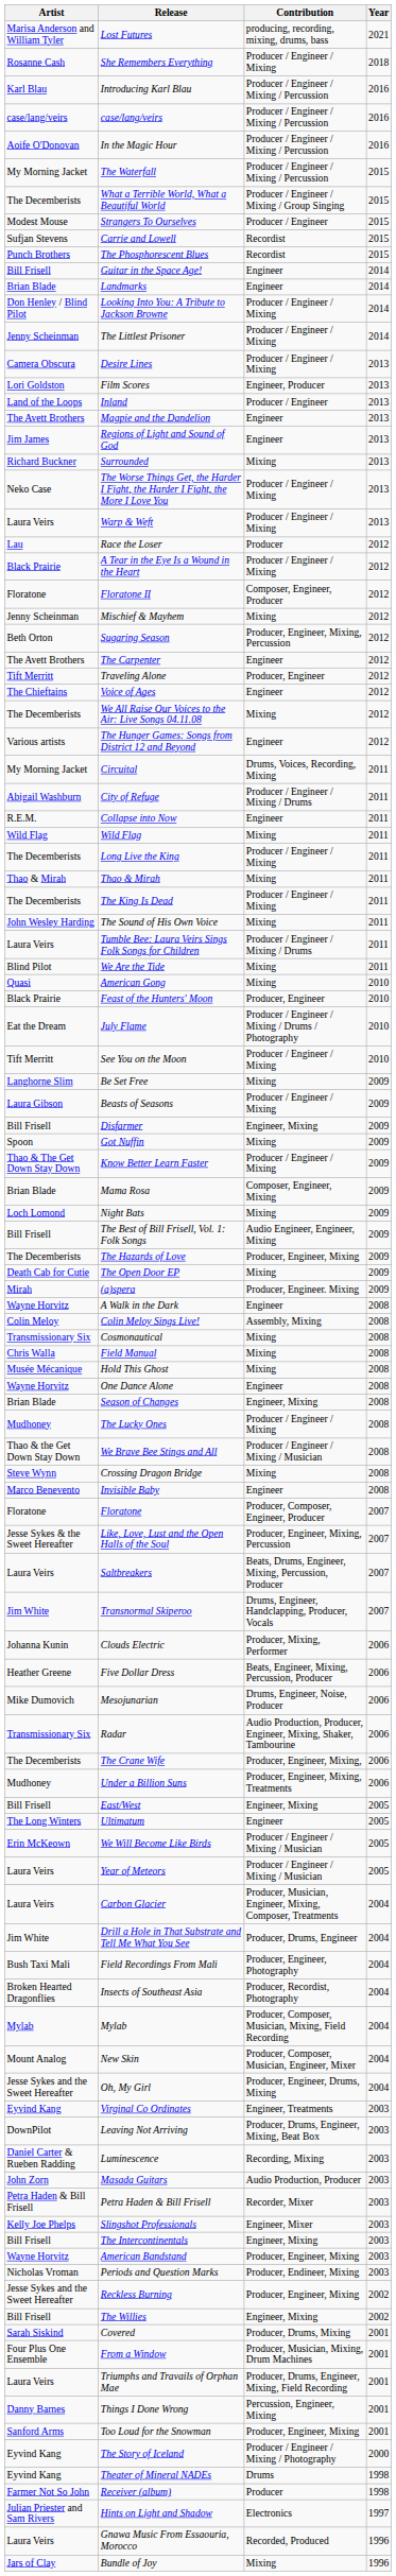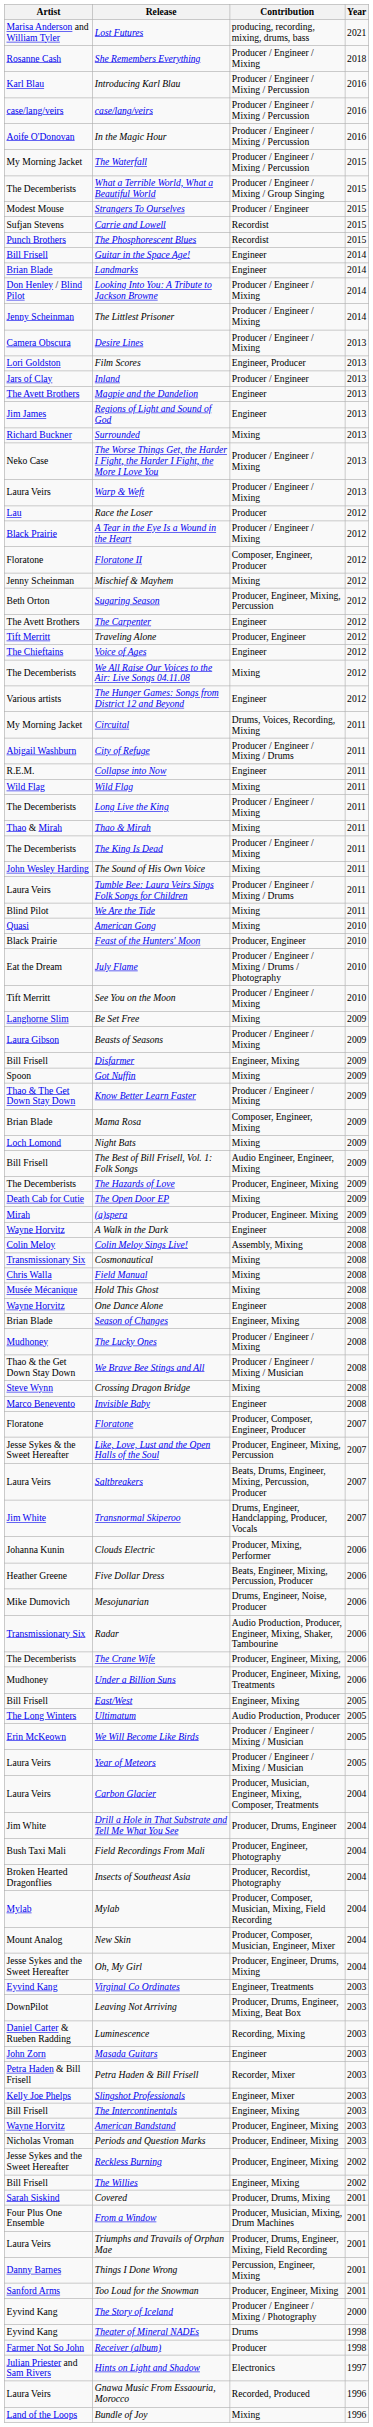 <table class="wikitable sortable">
 <tr>
 <th>Artist</th>
 <th>Release</th>
 <th>Contribution</th>
 <th>Year</th>
 </tr>
 <tr>
 <td><a href='#'>Marisa Anderson</a> and <a href='#'>William Tyler</a></td>
 <td><em><a href='#'>Lost Futures</a></em></td>
 <td>producing, recording, mixing, drums, bass</td>
 <td>2021</td>
 </tr>
 <tr>
 <td><a href='#'>Rosanne Cash</a></td>
 <td><em><a href='#'>She Remembers Everything</a></em></td>
 <td>Producer / Engineer / Mixing</td>
 <td>2018</td>
 </tr>
 <tr>
 <td><a href='#'>Karl Blau</a></td>
 <td><em>Introducing Karl Blau</em></td>
 <td>Producer / Engineer / Mixing / Percussion</td>
 <td>2016</td>
 </tr>
 <tr>
 <td><a href='#'>case/lang/veirs</a></td>
 <td><em><a href='#'>case/lang/veirs</a></em></td>
 <td>Producer / Engineer / Mixing / Percussion</td>
 <td>2016</td>
 </tr>
 <tr>
 <td><a href='#'>Aoife O'Donovan</a></td>
 <td><em>In the Magic Hour</em></td>
 <td>Producer / Engineer / Mixing / Percussion</td>
 <td>2016</td>
 </tr>
 <tr>
 <td>My Morning Jacket</td>
 <td><a href='#'><em>The Waterfall</em></a></td>
 <td>Producer / Engineer / Mixing / Percussion</td>
 <td>2015</td>
 </tr>
 <tr>
 <td>The Decemberists</td>
 <td><em><a href='#'>What a Terrible World, What a Beautiful World</a></em></td>
 <td>Producer / Engineer / Mixing / Group Singing</td>
 <td>2015</td>
 </tr>
 <tr>
 <td>Modest Mouse</td>
 <td><em><a href='#'>Strangers To Ourselves</a></em></td>
 <td>Producer / Engineer</td>
 <td>2015</td>
 </tr>
 <tr>
 <td>Sufjan Stevens</td>
 <td><em><a href='#'>Carrie and Lowell</a></em></td>
 <td>Recordist</td>
 <td>2015</td>
 </tr>
 <tr>
 <td><a href='#'>Punch Brothers</a></td>
 <td><em><a href='#'>The Phosphorescent Blues</a></em></td>
 <td>Recordist</td>
 <td>2015</td>
 </tr>
 <tr>
 <td><a href='#'>Bill Frisell</a></td>
 <td><em><a href='#'>Guitar in the Space Age!</a></em></td>
 <td>Engineer</td>
 <td>2014</td>
 </tr>
 <tr>
 <td><a href='#'>Brian Blade</a></td>
 <td><em><a href='#'>Landmarks</a></em></td>
 <td>Engineer</td>
 <td>2014</td>
 </tr>
 <tr>
 <td><a href='#'>Don Henley</a> / <a href='#'>Blind Pilot</a></td>
 <td><em><a href='#'>Looking Into You: A Tribute to Jackson Browne</a></em></td>
 <td>Producer / Engineer / Mixing</td>
 <td>2014</td>
 </tr>
 <tr>
 <td><a href='#'>Jenny Scheinman</a></td>
 <td><em>The Littlest Prisoner</em></td>
 <td>Producer / Engineer / Mixing</td>
 <td>2014</td>
 </tr>
 <tr>
 <td><a href='#'>Camera Obscura</a></td>
 <td><em><a href='#'>Desire Lines</a></em></td>
 <td>Producer / Engineer / Mixing</td>
 <td>2013</td>
 </tr>
 <tr>
 <td><a href='#'>Lori Goldston</a></td>
 <td><em>Film Scores</em></td>
 <td>Engineer, Producer</td>
 <td>2013</td>
 </tr>
 <tr>
-<td><a href='#'>Land of the Loops</a></td>
+<td><a href='#'>Jars of Clay</a></td>
 <td><a href='#'><em>Inland</em></a></td>
 <td>Producer / Engineer</td>
 <td>2013</td>
 </tr>
 <tr>
 <td><a href='#'>The Avett Brothers</a></td>
 <td><em><a href='#'>Magpie and the Dandelion</a></em></td>
 <td>Engineer</td>
 <td>2013</td>
 </tr>
 <tr>
 <td><a href='#'>Jim James</a></td>
 <td><em><a href='#'>Regions of Light and Sound of God</a></em></td>
 <td>Engineer</td>
 <td>2013</td>
 </tr>
 <tr>
 <td><a href='#'>Richard Buckner</a></td>
 <td><a href='#'><em>Surrounded</em></a></td>
 <td>Mixing</td>
 <td>2013</td>
 </tr>
 <tr>
 <td>Neko Case</td>
 <td><em><a href='#'>The Worse Things Get, the Harder I Fight, the Harder I Fight, the More I Love You</a></em></td>
 <td>Producer / Engineer / Mixing</td>
 <td>2013</td>
 </tr>
 <tr>
 <td>Laura Veirs</td>
 <td><em><a href='#'>Warp & Weft</a></em></td>
 <td>Producer / Engineer / Mixing</td>
 <td>2013</td>
 </tr>
 <tr>
 <td><a href='#'>Lau</a></td>
 <td><em>Race the Loser</em></td>
 <td>Producer</td>
 <td>2012</td>
 </tr>
 <tr>
 <td><a href='#'>Black Prairie</a></td>
 <td><em><a href='#'>A Tear in the Eye Is a Wound in the Heart</a></em></td>
 <td>Producer / Engineer / Mixing</td>
 <td>2012</td>
 </tr>
 <tr>
 <td>Floratone</td>
 <td><em><a href='#'>Floratone II</a></em></td>
 <td>Composer, Engineer, Producer</td>
 <td>2012</td>
 </tr>
 <tr>
 <td>Jenny Scheinman</td>
 <td><em>Mischief & Mayhem</em></td>
 <td>Mixing</td>
 <td>2012</td>
 </tr>
 <tr>
 <td>Beth Orton</td>
 <td><em><a href='#'>Sugaring Season</a></em></td>
 <td>Producer, Engineer, Mixing, Percussion</td>
 <td>2012</td>
 </tr>
 <tr>
 <td>The Avett Brothers</td>
 <td><a href='#'><em>The Carpenter</em></a></td>
 <td>Engineer</td>
 <td>2012</td>
 </tr>
 <tr>
 <td><a href='#'>Tift Merritt</a></td>
 <td><em>Traveling Alone</em></td>
 <td>Producer, Engineer</td>
 <td>2012</td>
 </tr>
 <tr>
 <td><a href='#'>The Chieftains</a></td>
 <td><em><a href='#'>Voice of Ages</a></em></td>
 <td>Engineer</td>
 <td>2012</td>
 </tr>
 <tr>
 <td>The Decemberists</td>
 <td><em><a href='#'>We All Raise Our Voices to the Air: Live Songs 04.11.08</a></em></td>
 <td>Mixing</td>
 <td>2012</td>
 </tr>
 <tr>
 <td>Various artists</td>
 <td><em><a href='#'>The Hunger Games: Songs from District 12 and Beyond</a></em></td>
 <td>Engineer</td>
 <td>2012</td>
 </tr>
 <tr>
 <td>My Morning Jacket</td>
 <td><em><a href='#'>Circuital</a></em></td>
 <td>Drums, Voices, Recording, Mixing</td>
 <td>2011</td>
 </tr>
 <tr>
 <td><a href='#'>Abigail Washburn</a></td>
 <td><a href='#'><em>City of Refuge</em></a></td>
 <td>Producer / Engineer / Mixing / Drums</td>
 <td>2011</td>
 </tr>
 <tr>
 <td>R.E.M.</td>
 <td><em><a href='#'>Collapse into Now</a></em></td>
 <td>Engineer</td>
 <td>2011</td>
 </tr>
 <tr>
 <td><a href='#'>Wild Flag</a></td>
 <td><a href='#'><em>Wild Flag</em></a></td>
 <td>Mixing</td>
 <td>2011</td>
 </tr>
 <tr>
 <td>The Decemberists</td>
 <td><a href='#'><em>Long Live the King</em></a></td>
 <td>Producer / Engineer / Mixing</td>
 <td>2011</td>
 </tr>
 <tr>
 <td><a href='#'>Thao</a> & <a href='#'>Mirah</a></td>
 <td><a href='#'><em>Thao & Mirah</em></a></td>
 <td>Mixing</td>
 <td>2011</td>
 </tr>
 <tr>
 <td>The Decemberists</td>
 <td><a href='#'><em>The King Is Dead</em></a></td>
 <td>Producer / Engineer / Mixing</td>
 <td>2011</td>
 </tr>
 <tr>
 <td><a href='#'>John Wesley Harding</a></td>
 <td><em>The Sound of His Own Voice</em></td>
 <td>Mixing</td>
 <td>2011</td>
 </tr>
 <tr>
 <td>Laura Veirs</td>
 <td><em><a href='#'>Tumble Bee: Laura Veirs Sings Folk Songs for Children</a></em></td>
 <td>Producer / Engineer / Mixing / Drums</td>
 <td>2011</td>
 </tr>
 <tr>
 <td>Blind Pilot</td>
 <td><em><a href='#'>We Are the Tide</a></em></td>
 <td>Mixing</td>
 <td>2011</td>
 </tr>
 <tr>
 <td><a href='#'>Quasi</a></td>
 <td><em><a href='#'>American Gong</a></em></td>
 <td>Mixing</td>
 <td>2010</td>
 </tr>
 <tr>
 <td>Black Prairie</td>
 <td><em><a href='#'>Feast of the Hunters' Moon</a></em></td>
 <td>Producer, Engineer</td>
 <td>2010</td>
 </tr>
 <tr>
 <td>Eat the Dream</td>
 <td><em><a href='#'>July Flame</a></em></td>
 <td>Producer / Engineer / Mixing / Drums / Photography</td>
 <td>2010</td>
 </tr>
 <tr>
 <td>Tift Merritt</td>
 <td><em>See You on the Moon</em></td>
 <td>Producer / Engineer / Mixing</td>
 <td>2010</td>
 </tr>
 <tr>
 <td><a href='#'>Langhorne Slim</a></td>
 <td><em>Be Set Free</em></td>
 <td>Mixing</td>
 <td>2009</td>
 </tr>
 <tr>
 <td><a href='#'>Laura Gibson</a></td>
 <td><em>Beasts of Seasons</em></td>
 <td>Producer / Engineer / Mixing</td>
 <td>2009</td>
 </tr>
 <tr>
 <td>Bill Frisell</td>
 <td><em><a href='#'>Disfarmer</a></em></td>
 <td>Engineer, Mixing</td>
 <td>2009</td>
 </tr>
 <tr>
 <td>Spoon</td>
 <td><a href='#'><em>Got Nuffin</em></a></td>
 <td>Mixing</td>
 <td>2009</td>
 </tr>
 <tr>
 <td><a href='#'>Thao & The Get Down Stay Down</a></td>
 <td><em><a href='#'>Know Better Learn Faster</a></em></td>
 <td>Producer / Engineer / Mixing</td>
 <td>2009</td>
 </tr>
 <tr>
 <td>Brian Blade</td>
 <td><em>Mama Rosa</em></td>
 <td>Composer, Engineer, Mixing</td>
 <td>2009</td>
 </tr>
 <tr>
 <td><a href='#'>Loch Lomond</a></td>
 <td><em>Night Bats</em></td>
 <td>Mixing</td>
 <td>2009</td>
 </tr>
 <tr>
 <td>Bill Frisell</td>
 <td><em>The Best of Bill Frisell, Vol. 1: Folk Songs</em></td>
 <td>Audio Engineer, Engineer, Mixing</td>
 <td>2009</td>
 </tr>
 <tr>
 <td>The Decemberists</td>
 <td><em><a href='#'>The Hazards of Love</a></em></td>
 <td>Producer, Engineer, Mixing</td>
 <td>2009</td>
 </tr>
 <tr>
 <td><a href='#'>Death Cab for Cutie</a></td>
 <td><em><a href='#'>The Open Door EP</a></em></td>
 <td>Mixing</td>
 <td>2009</td>
 </tr>
 <tr>
 <td><a href='#'>Mirah</a></td>
 <td><em><a href='#'>(a)spera</a></em></td>
 <td>Producer, Engineer. Mixing</td>
 <td>2009</td>
 </tr>
 <tr>
 <td><a href='#'>Wayne Horvitz</a></td>
 <td><em>A Walk in the Dark</em></td>
 <td>Engineer</td>
 <td>2008</td>
 </tr>
 <tr>
 <td><a href='#'>Colin Meloy</a></td>
 <td><em><a href='#'>Colin Meloy Sings Live!</a></em></td>
 <td>Assembly, Mixing</td>
 <td>2008</td>
 </tr>
 <tr>
 <td><a href='#'>Transmissionary Six</a></td>
 <td><em>Cosmonautical</em></td>
 <td>Mixing</td>
 <td>2008</td>
 </tr>
 <tr>
 <td><a href='#'>Chris Walla</a></td>
 <td><em><a href='#'>Field Manual</a></em></td>
 <td>Mixing</td>
 <td>2008</td>
 </tr>
 <tr>
 <td><a href='#'>Musée Mécanique</a></td>
 <td><em>Hold This Ghost</em></td>
 <td>Mixing</td>
 <td>2008</td>
 </tr>
 <tr>
 <td><a href='#'>Wayne Horvitz</a></td>
 <td><em>One Dance Alone</em></td>
 <td>Engineer</td>
 <td>2008</td>
 </tr>
 <tr>
 <td>Brian Blade</td>
 <td><em><a href='#'>Season of Changes</a></em></td>
 <td>Engineer, Mixing</td>
 <td>2008</td>
 </tr>
 <tr>
 <td><a href='#'>Mudhoney</a></td>
 <td><a href='#'><em>The Lucky Ones</em></a></td>
 <td>Producer / Engineer / Mixing</td>
 <td>2008</td>
 </tr>
 <tr>
 <td>Thao & the Get Down Stay Down</td>
 <td><em><a href='#'>We Brave Bee Stings and All</a></em></td>
 <td>Producer / Engineer / Mixing / Musician</td>
 <td>2008</td>
 </tr>
 <tr>
 <td><a href='#'>Steve Wynn</a></td>
 <td><em>Crossing Dragon Bridge</em></td>
 <td>Mixing</td>
 <td>2008</td>
 </tr>
 <tr>
 <td><a href='#'>Marco Benevento</a></td>
 <td><em><a href='#'>Invisible Baby</a></em></td>
 <td>Engineer</td>
 <td>2008</td>
 </tr>
 <tr>
 <td>Floratone</td>
 <td><em><a href='#'>Floratone</a></em></td>
 <td>Producer, Composer, Engineer, Producer</td>
 <td>2007</td>
 </tr>
 <tr>
 <td>Jesse Sykes & the Sweet Hereafter</td>
 <td><em><a href='#'>Like, Love, Lust and the Open Halls of the Soul</a></em></td>
 <td>Producer, Engineer, Mixing, Percussion</td>
 <td>2007</td>
 </tr>
 <tr>
 <td>Laura Veirs</td>
 <td><em><a href='#'>Saltbreakers</a></em></td>
 <td>Beats, Drums, Engineer, Mixing, Percussion, Producer</td>
 <td>2007</td>
 </tr>
 <tr>
 <td><a href='#'>Jim White</a></td>
 <td><em><a href='#'>Transnormal Skiperoo</a></em></td>
 <td>Drums, Engineer, Handclapping, Producer, Vocals</td>
 <td>2007</td>
 </tr>
 <tr>
 <td>Johanna Kunin</td>
 <td><em>Clouds Electric</em></td>
 <td>Producer, Mixing, Performer</td>
 <td>2006</td>
 </tr>
 <tr>
 <td>Heather Greene</td>
 <td><em>Five Dollar Dress</em></td>
 <td>Beats, Engineer, Mixing, Percussion, Producer</td>
 <td>2006</td>
 </tr>
 <tr>
 <td>Mike Dumovich</td>
 <td><em>Mesojunarian</em></td>
 <td>Drums, Engineer, Noise, Producer</td>
 <td>2006</td>
 </tr>
 <tr>
 <td><a href='#'>Transmissionary Six</a></td>
 <td><em>Radar</em></td>
 <td>Audio Production, Producer, Engineer, Mixing, Shaker, Tambourine</td>
 <td>2006</td>
 </tr>
 <tr>
 <td>The Decemberists</td>
 <td><em><a href='#'>The Crane Wife</a></em></td>
 <td>Producer, Engineer, Mixing,</td>
 <td>2006</td>
 </tr>
 <tr>
 <td>Mudhoney</td>
 <td><em><a href='#'>Under a Billion Suns</a></em></td>
 <td>Producer, Engineer, Mixing, Treatments</td>
 <td>2006</td>
 </tr>
 <tr>
 <td>Bill Frisell</td>
 <td><a href='#'><em>East/West</em></a></td>
 <td>Engineer, Mixing</td>
 <td>2005</td>
 </tr>
 <tr>
 <td><a href='#'>The Long Winters</a></td>
 <td><a href='#'><em>Ultimatum</em></a></td>
-<td>Engineer</td>
+<td>Audio Production, Producer</td>
 <td>2005</td>
 </tr>
 <tr>
 <td><a href='#'>Erin McKeown</a></td>
 <td><em><a href='#'>We Will Become Like Birds</a></em></td>
 <td>Producer / Engineer / Mixing / Musician</td>
 <td>2005</td>
 </tr>
 <tr>
 <td>Laura Veirs</td>
 <td><em><a href='#'>Year of Meteors</a></em></td>
 <td>Producer / Engineer / Mixing / Musician</td>
 <td>2005</td>
 </tr>
 <tr>
 <td>Laura Veirs</td>
 <td><em><a href='#'>Carbon Glacier</a></em></td>
 <td>Producer, Musician, Engineer, Mixing, Composer, Treatments</td>
 <td>2004</td>
 </tr>
 <tr>
 <td>Jim White</td>
 <td><em><a href='#'>Drill a Hole in That Substrate and Tell Me What You See</a></em></td>
 <td>Producer, Drums, Engineer</td>
 <td>2004</td>
 </tr>
 <tr>
 <td>Bush Taxi Mali</td>
 <td><em>Field Recordings From Mali</em></td>
 <td>Producer, Engineer, Photography</td>
 <td>2004</td>
 </tr>
 <tr>
 <td>Broken Hearted Dragonflies</td>
 <td><em>Insects of Southeast Asia</em></td>
 <td>Producer, Recordist, Photography</td>
 <td>2004</td>
 </tr>
 <tr>
 <td><a href='#'>Mylab</a></td>
 <td><em>Mylab</em></td>
 <td>Producer, Composer, Musician, Mixing, Field Recording</td>
 <td>2004</td>
 </tr>
 <tr>
 <td>Mount Analog</td>
 <td><em>New Skin</em></td>
 <td>Producer, Composer, Musician, Engineer, Mixer</td>
 <td>2004</td>
 </tr>
 <tr>
 <td>Jesse Sykes and the Sweet Hereafter</td>
 <td><em>Oh, My Girl</em></td>
 <td>Producer, Engineer, Drums, Mixing</td>
 <td>2004</td>
 </tr>
 <tr>
 <td><a href='#'>Eyvind Kang</a></td>
 <td><em><a href='#'>Virginal Co Ordinates</a></em></td>
 <td>Engineer, Treatments</td>
 <td>2003</td>
 </tr>
 <tr>
 <td>DownPilot</td>
 <td><em>Leaving Not Arriving</em></td>
 <td>Producer, Drums, Engineer, Mixing, Beat Box</td>
 <td>2003</td>
 </tr>
 <tr>
 <td><a href='#'>Daniel Carter</a> & Rueben Radding</td>
 <td><em>Luminescence</em></td>
 <td>Recording, Mixing</td>
 <td>2003</td>
 </tr>
 <tr>
 <td><a href='#'>John Zorn</a></td>
 <td><em><a href='#'>Masada Guitars</a></em></td>
-<td>Audio Production, Producer</td>
+<td>Engineer</td>
 <td>2003</td>
 </tr>
 <tr>
 <td><a href='#'>Petra Haden</a> & Bill Frisell</td>
 <td><em>Petra Haden & Bill Frisell</em></td>
 <td>Recorder, Mixer</td>
 <td>2003</td>
 </tr>
 <tr>
 <td><a href='#'>Kelly Joe Phelps</a></td>
 <td><em><a href='#'>Slingshot Professionals</a></em></td>
 <td>Engineer, Mixer</td>
 <td>2003</td>
 </tr>
 <tr>
 <td>Bill Frisell</td>
 <td><em><a href='#'>The Intercontinentals</a></em></td>
 <td>Engineer, Mixing</td>
 <td>2003</td>
 </tr>
 <tr>
 <td><a href='#'>Wayne Horvitz</a></td>
 <td><a href='#'><em>American Bandstand</em></a></td>
 <td>Producer, Engineer, Mixing</td>
 <td>2003</td>
 </tr>
 <tr>
 <td>Nicholas Vroman</td>
 <td><em>Periods and Question Marks</em></td>
 <td>Producer, Endineer, Mixing</td>
 <td>2003</td>
 </tr>
 <tr>
 <td>Jesse Sykes and the Sweet Hereafter</td>
 <td><em><a href='#'>Reckless Burning</a></em></td>
 <td>Producer, Engineer, Mixing</td>
 <td>2002</td>
 </tr>
 <tr>
 <td>Bill Frisell</td>
 <td><em><a href='#'>The Willies</a></em></td>
 <td>Engineer, Mixing</td>
 <td>2002</td>
 </tr>
 <tr>
 <td><a href='#'>Sarah Siskind</a></td>
 <td><em>Covered</em></td>
 <td>Producer, Drums, Mixing</td>
 <td>2001</td>
 </tr>
 <tr>
 <td>Four Plus One Ensemble</td>
 <td><em><a href='#'>From a Window</a></em></td>
 <td>Producer, Musician, Mixing, Drum Machines</td>
 <td>2001</td>
 </tr>
 <tr>
 <td>Laura Veirs</td>
 <td><em>Triumphs and Travails of Orphan Mae</em></td>
 <td>Producer, Drums, Engineer, Mixing, Field Recording</td>
 <td>2001</td>
 </tr>
 <tr>
 <td><a href='#'>Danny Barnes</a></td>
 <td><em>Things I Done Wrong</em></td>
 <td>Percussion, Engineer, Mixing</td>
 <td>2001</td>
 </tr>
 <tr>
 <td><a href='#'>Sanford Arms</a></td>
 <td><em>Too Loud for the Snowman</em></td>
 <td>Producer, Engineer, Mixing</td>
 <td>2001</td>
 </tr>
 <tr>
 <td>Eyvind Kang</td>
 <td><em><a href='#'>The Story of Iceland</a></em></td>
 <td>Producer / Engineer / Mixing / Photography</td>
 <td>2000</td>
 </tr>
 <tr>
 <td>Eyvind Kang</td>
 <td><em><a href='#'>Theater of Mineral NADEs</a></em></td>
 <td>Drums</td>
 <td>1998</td>
 </tr>
 <tr>
 <td><a href='#'>Farmer Not So John</a></td>
 <td><em><a href='#'>Receiver (album)</a></em></td>
 <td>Producer</td>
 <td>1998</td>
 </tr>
 <tr>
 <td><a href='#'>Julian Priester</a> and <a href='#'>Sam Rivers</a></td>
 <td><em><a href='#'>Hints on Light and Shadow</a></em></td>
 <td>Electronics</td>
 <td>1997</td>
 </tr>
 <tr>
 <td>Laura Veirs</td>
 <td><em>Gnawa Music From Essaouria, Morocco</em></td>
 <td>Recorded, Produced</td>
 <td>1996</td>
 </tr>
 <tr>
-<td><a href='#'>Jars of Clay</a></td>
+<td><a href='#'>Land of the Loops</a></td>
 <td><em>Bundle of Joy</em></td>
 <td>Mixing</td>
 <td>1996</td>
 </tr>
 </table>
